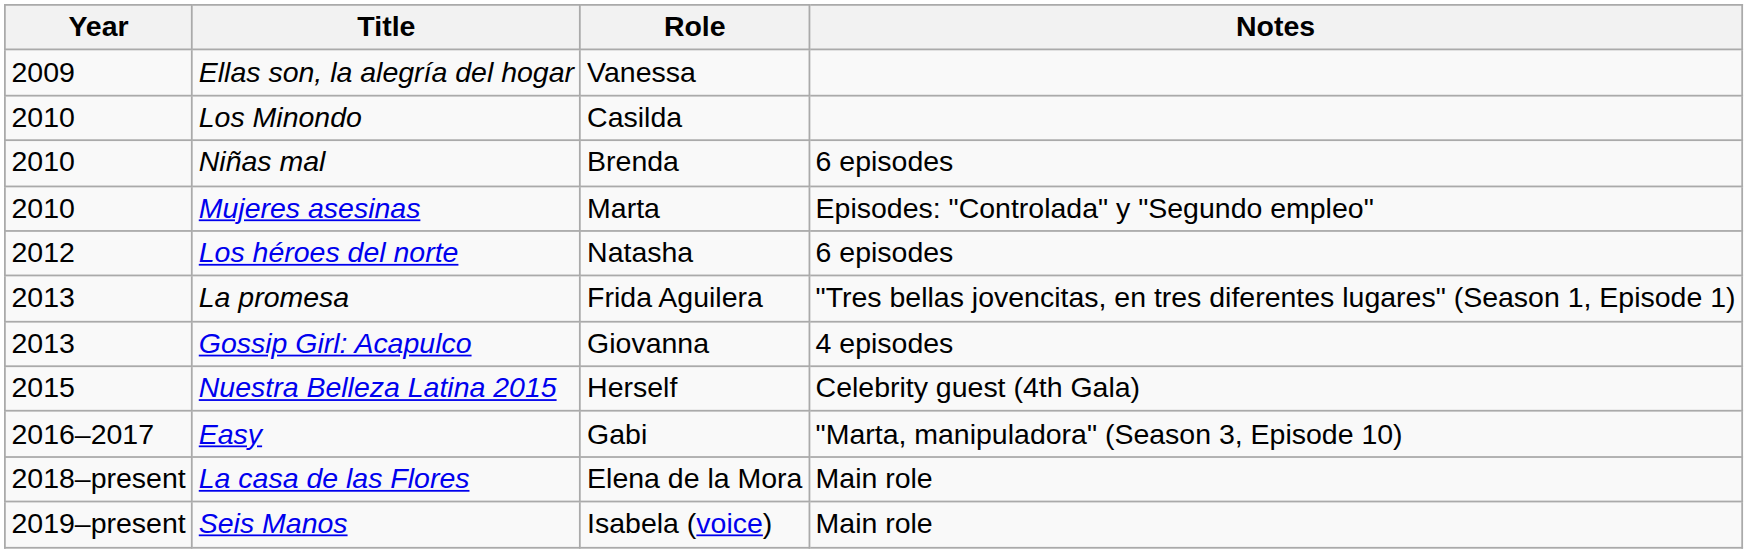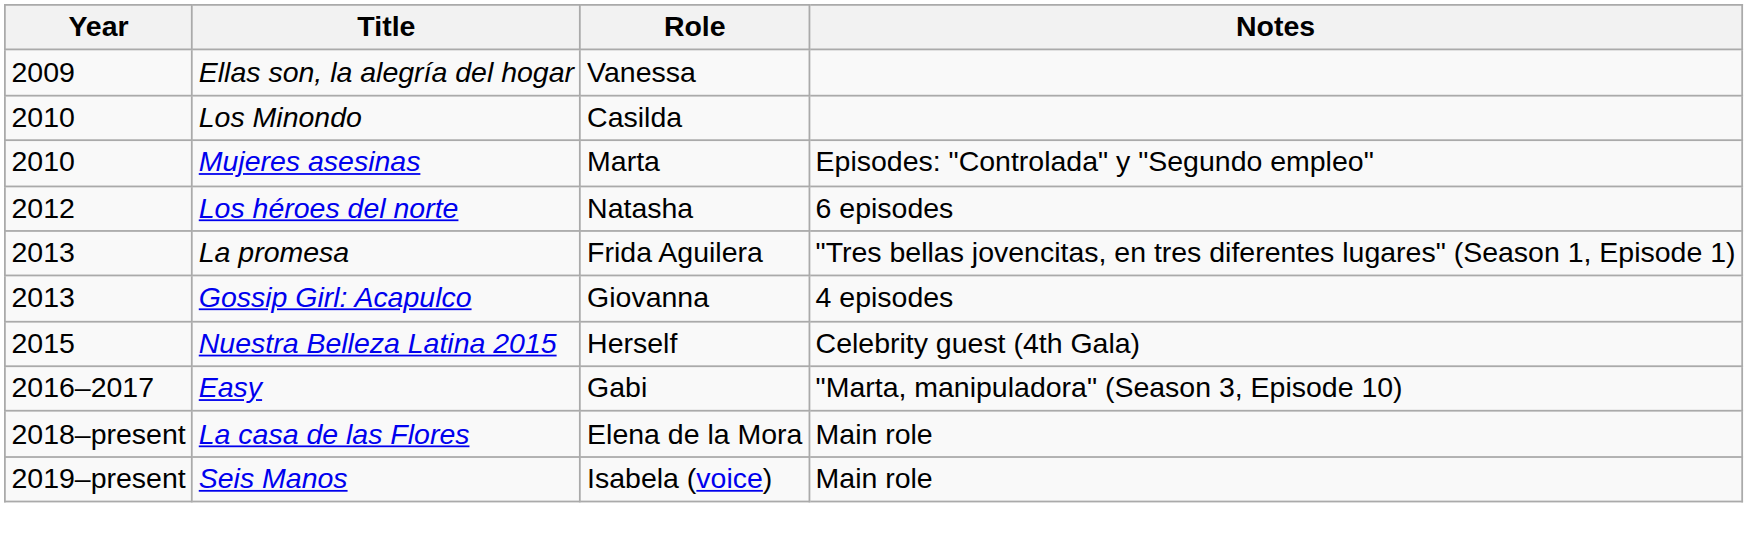 <table class="wikitable sortable">
 <tr>
 <th>Year</th>
 <th>Title</th>
 <th>Role</th>
 <th>Notes</th>
 </tr>
 <tr>
 <td>2009</td>
 <td><em>Ellas son, la alegría del hogar</em></td>
 <td>Vanessa</td>
 <td></td>
 </tr>
 <tr>
 <td>2010</td>
 <td><em>Los Minondo</em></td>
 <td>Casilda</td>
 <td></td>
-</tr>
-<tr>
-<td>2010</td>
-<td><em>Niñas mal</em></td>
-<td>Brenda</td>
-<td>6 episodes</td>
 </tr>
 <tr>
 <td>2010</td>
 <td><em><a href='#'>Mujeres asesinas</a></em></td>
 <td>Marta</td>
 <td>Episodes: "Controlada" y "Segundo empleo"</td>
 </tr>
 <tr>
 <td>2012</td>
 <td><em><a href='#'>Los héroes del norte</a></em></td>
 <td>Natasha</td>
 <td>6 episodes</td>
 </tr>
 <tr>
 <td>2013</td>
 <td><em>La promesa</em></td>
 <td>Frida Aguilera</td>
 <td>"Tres bellas jovencitas, en tres diferentes lugares" (Season 1, Episode 1)</td>
 </tr>
 <tr>
 <td>2013</td>
 <td><em><a href='#'>Gossip Girl: Acapulco</a></em></td>
 <td>Giovanna</td>
 <td>4 episodes</td>
 </tr>
 <tr>
 <td>2015</td>
 <td><em><a href='#'>Nuestra Belleza Latina 2015</a></em></td>
 <td>Herself</td>
 <td>Celebrity guest (4th Gala)</td>
 </tr>
 <tr>
 <td>2016–2017</td>
 <td><em><a href='#'>Easy</a></em></td>
 <td>Gabi</td>
 <td>"Marta, manipuladora" (Season 3, Episode 10)</td>
 </tr>
 <tr>
 <td>2018–present</td>
 <td><em><a href='#'>La casa de las Flores</a></em></td>
 <td>Elena de la Mora</td>
 <td>Main role</td>
 </tr>
 <tr>
 <td>2019–present</td>
 <td><em><a href='#'>Seis Manos</a></em></td>
 <td>Isabela (<a href='#'>voice</a>)</td>
 <td>Main role</td>
 </tr>
 </table>
